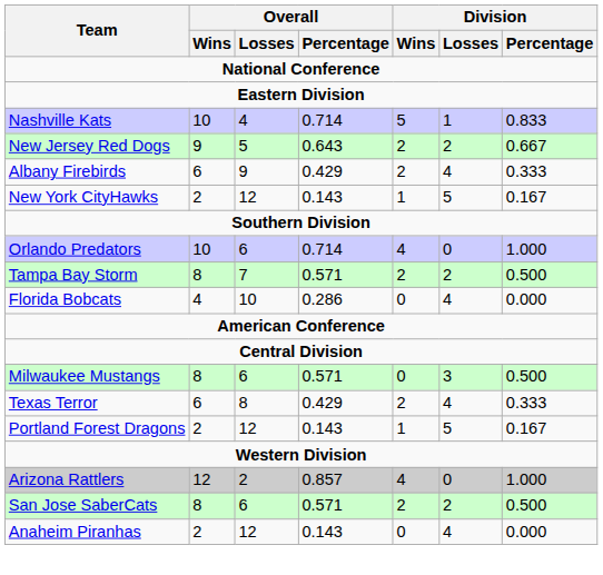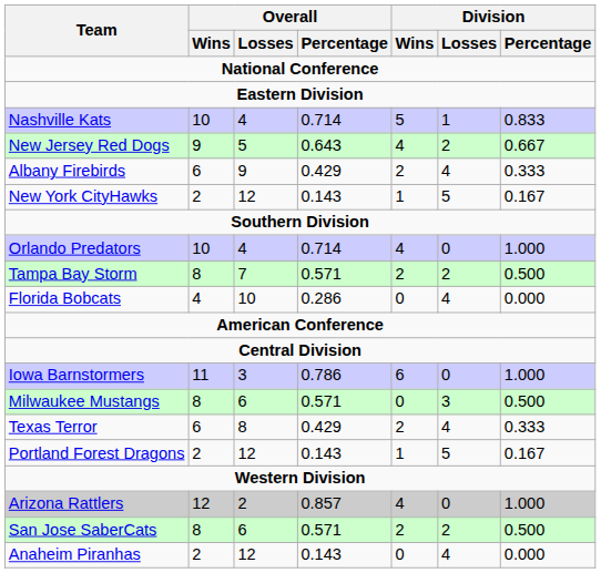 <table class="wikitable">
 <tr>
 <th rowspan="2" align="center">Team</th>
 <th colspan="3" align="center">Overall</th>
 <th colspan="3" align="center">Division</th>
 </tr>
 <tr>
 <th>Wins</th>
 <th>Losses</th>
 <th>Percentage</th>
 <th>Wins</th>
 <th>Losses</th>
 <th>Percentage</th>
 </tr>
 <tr>
 <td colspan="7" align="center"><strong>National Conference</strong></td>
 </tr>
 <tr>
 <td colspan="7" align="center"><strong>Eastern Division</strong></td>
 </tr>
 <tr bgcolor=#ccccff>
 <td><a href='#'>Nashville Kats</a></td>
 <td>10</td>
 <td>4</td>
 <td>0.714</td>
 <td>5</td>
 <td>1</td>
 <td>0.833</td>
 </tr>
 <tr bgcolor=#ccffcc>
 <td><a href='#'>New Jersey Red Dogs</a></td>
 <td>9</td>
 <td>5</td>
 <td>0.643</td>
-<td>2</td>
+<td>4</td>
 <td>2</td>
 <td>0.667</td>
 </tr>
 <tr>
 <td><a href='#'>Albany Firebirds</a></td>
 <td>6</td>
 <td>9</td>
 <td>0.429</td>
 <td>2</td>
 <td>4</td>
 <td>0.333</td>
 </tr>
 <tr>
 <td><a href='#'>New York CityHawks</a></td>
 <td>2</td>
 <td>12</td>
 <td>0.143</td>
 <td>1</td>
 <td>5</td>
 <td>0.167</td>
 </tr>
 <tr>
 <td colspan="7" align="center"><strong>Southern Division</strong></td>
 </tr>
 <tr bgcolor=#ccccff>
 <td><a href='#'>Orlando Predators</a></td>
 <td>10</td>
-<td>6</td>
+<td>4</td>
 <td>0.714</td>
 <td>4</td>
 <td>0</td>
 <td>1.000</td>
 </tr>
 <tr bgcolor=#ccffcc>
 <td><a href='#'>Tampa Bay Storm</a></td>
 <td>8</td>
 <td>7</td>
 <td>0.571</td>
 <td>2</td>
 <td>2</td>
 <td>0.500</td>
 </tr>
 <tr>
 <td><a href='#'>Florida Bobcats</a></td>
 <td>4</td>
 <td>10</td>
 <td>0.286</td>
 <td>0</td>
 <td>4</td>
 <td>0.000</td>
 </tr>
 <tr>
 <td colspan="7" align="center"><strong>American Conference</strong></td>
 </tr>
 <tr>
 <td colspan="7" align="center"><strong>Central Division</strong></td>
+</tr>
+<tr bgcolor=#ccccff>
+<td><a href='#'>Iowa Barnstormers</a></td>
+<td>11</td>
+<td>3</td>
+<td>0.786</td>
+<td>6</td>
+<td>0</td>
+<td>1.000</td>
 </tr>
 <tr bgcolor=#ccffcc>
 <td><a href='#'>Milwaukee Mustangs</a></td>
 <td>8</td>
 <td>6</td>
 <td>0.571</td>
 <td>0</td>
 <td>3</td>
 <td>0.500</td>
 </tr>
 <tr>
 <td><a href='#'>Texas Terror</a></td>
 <td>6</td>
 <td>8</td>
 <td>0.429</td>
 <td>2</td>
 <td>4</td>
 <td>0.333</td>
 </tr>
 <tr>
 <td><a href='#'>Portland Forest Dragons</a></td>
 <td>2</td>
 <td>12</td>
 <td>0.143</td>
 <td>1</td>
 <td>5</td>
 <td>0.167</td>
 </tr>
 <tr>
 <td colspan="7" align="center"><strong>Western Division</strong></td>
 </tr>
 <tr bgcolor=#cccccc>
 <td><a href='#'>Arizona Rattlers</a></td>
 <td>12</td>
 <td>2</td>
 <td>0.857</td>
 <td>4</td>
 <td>0</td>
 <td>1.000</td>
 </tr>
 <tr bgcolor=#ccffcc>
 <td><a href='#'>San Jose SaberCats</a></td>
 <td>8</td>
 <td>6</td>
 <td>0.571</td>
 <td>2</td>
 <td>2</td>
 <td>0.500</td>
 </tr>
 <tr>
 <td><a href='#'>Anaheim Piranhas</a></td>
 <td>2</td>
 <td>12</td>
 <td>0.143</td>
 <td>0</td>
 <td>4</td>
 <td>0.000</td>
 </tr>
 </table>
